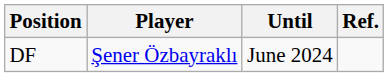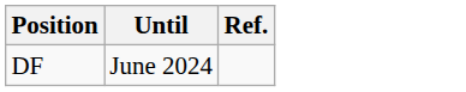 <table class="wikitable">
 <tr>
 <th>Position</th>
-<th>Player</th>
 <th>Until</th>
 <th>Ref.</th>
 </tr>
 <tr>
 <td>DF</td>
-<td> <a href='#'>Şener Özbayraklı</a></td>
 <td>June 2024</td>
 <td></td>
 </tr>
 </table>
